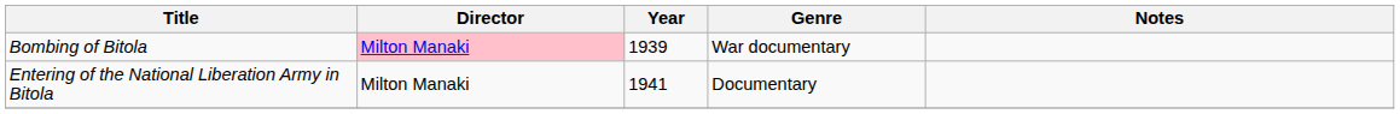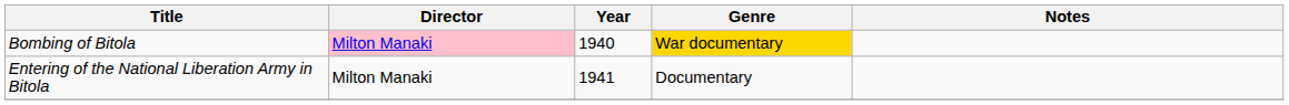 <table class="wikitable" width= "100%">
 <tr>
 <th width=21%>Title</th>
 <th width=16%>Director</th>
 <th width=5%>Year</th>
 <th width=13%>Genre</th>
 <th width=28%>Notes</th>
 </tr>
 <tr>
 <td><em>Bombing of Bitola</em></td>
 <td style="background: pink;"><a href='#'>Milton Manaki</a></td>
-<td>1939</td>
-<td>War documentary</td>
+<td>1940</td>
+<td style="background: gold;">War documentary</td>
 <td></td>
 </tr>
 <tr>
 <td><em>Entering of the National Liberation Army in Bitola</em></td>
 <td>Milton Manaki</td>
 <td>1941</td>
 <td>Documentary</td>
 <td></td>
 </tr>
 <tr>
 </tr>
 </table>
